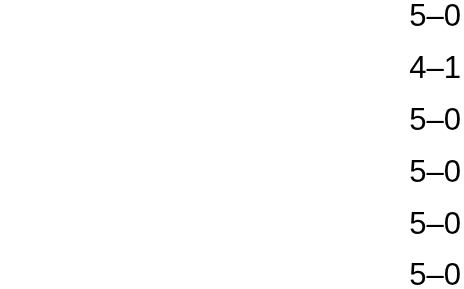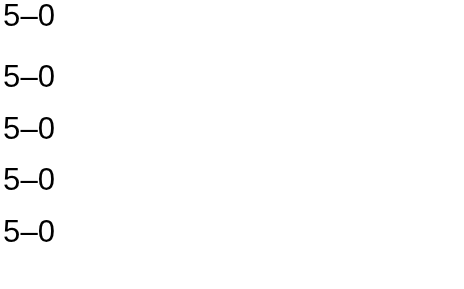 <table style="font-size:90%">
 <tr>
 <td colspan=3></td>
 </tr>
 <tr>
 <td align=right><strong></strong></td>
 <td align=center>5–0</td>
 <td></td>
 </tr>
 <tr>
 <td colspan=3></td>
-</tr>
-<tr>
-<td width=150 align=right><strong></strong></td>
-<td width=100 align=center>4–1</td>
-<td></td>
 </tr>
 <tr>
 <td colspan=3></td>
 </tr>
 <tr>
 <td align=right><strong></strong></td>
 <td align=center>5–0</td>
 <td></td>
 </tr>
 <tr>
 <td colspan=3></td>
 </tr>
 <tr>
 <td align=right><strong></strong></td>
 <td align=center>5–0</td>
 <td></td>
 </tr>
 <tr>
 <td colspan=3></td>
 </tr>
 <tr>
 <td align=right><strong></strong></td>
 <td align=center>5–0</td>
 <td></td>
 </tr>
 <tr>
 <td colspan=3></td>
 </tr>
 <tr>
 <td align=right><strong></strong></td>
 <td align=center>5–0</td>
 <td></td>
 </tr>
 </table>
